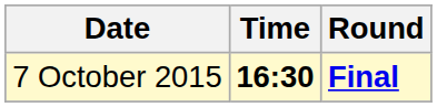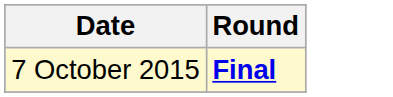 <table class="wikitable">
 <tr>
 <th>Date</th>
-<th>Time</th>
 <th>Round</th>
 </tr>
 <tr style=background:lemonchiffon>
 <td>7 October 2015</td>
-<td><strong>16:30</strong></td>
 <td><strong><a href='#'>Final</a></strong></td>
 </tr>
 </table>
